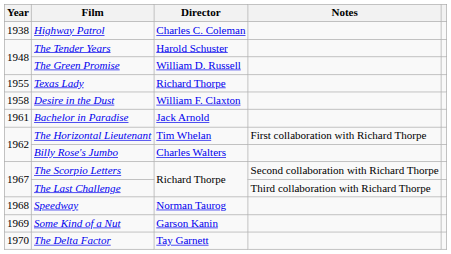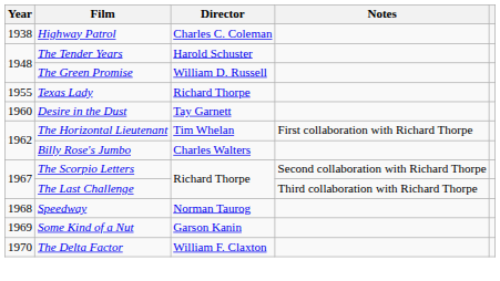 <table class="wikitable">
 <tr>
 <th>Year</th>
 <th>Film</th>
 <th>Director</th>
 <th>Notes</th>
 <th></th>
 </tr>
 <tr>
 <td>1938</td>
 <td><em><a href='#'>Highway Patrol</a></em></td>
 <td><a href='#'>Charles C. Coleman</a></td>
 <td></td>
 <td></td>
 </tr>
 <tr>
 <td rowspan=2>1948</td>
 <td><em><a href='#'>The Tender Years</a></em></td>
 <td><a href='#'>Harold Schuster</a></td>
 <td></td>
 <td></td>
 </tr>
 <tr>
 <td><em><a href='#'>The Green Promise</a></em></td>
 <td><a href='#'>William D. Russell</a></td>
 <td></td>
 <td></td>
 </tr>
 <tr>
 <td>1955</td>
 <td><em><a href='#'>Texas Lady</a></em></td>
 <td><a href='#'>Richard Thorpe</a></td>
 <td></td>
 <td></td>
 </tr>
 <tr>
-<td>1958</td>
+<td>1960</td>
 <td><em><a href='#'>Desire in the Dust</a></em></td>
-<td><a href='#'>William F. Claxton</a></td>
-<td></td>
-<td></td>
-</tr>
-<tr>
-<td>1961</td>
-<td><em><a href='#'>Bachelor in Paradise</a></em></td>
-<td><a href='#'>Jack Arnold</a></td>
+<td><a href='#'>Tay Garnett</a></td>
 <td></td>
 <td></td>
 </tr>
 <tr>
 <td rowspan=2>1962</td>
 <td><em><a href='#'>The Horizontal Lieutenant</a></em></td>
 <td><a href='#'>Tim Whelan</a></td>
 <td>First collaboration with Richard Thorpe</td>
 <td></td>
 </tr>
 <tr>
 <td><em><a href='#'>Billy Rose's Jumbo</a></em></td>
 <td><a href='#'>Charles Walters</a></td>
 <td></td>
 <td></td>
 </tr>
 <tr>
 <td rowspan=2>1967</td>
 <td><em><a href='#'>The Scorpio Letters</a></em></td>
 <td rowspan=2>Richard Thorpe</td>
 <td>Second collaboration with Richard Thorpe</td>
 <td></td>
 </tr>
 <tr>
 <td><em><a href='#'>The Last Challenge</a></em></td>
 <td>Third collaboration with Richard Thorpe</td>
 <td></td>
 </tr>
 <tr>
 <td>1968</td>
 <td><em><a href='#'>Speedway</a></em></td>
 <td><a href='#'>Norman Taurog</a></td>
 <td></td>
 <td></td>
 </tr>
 <tr>
 <td>1969</td>
 <td><em><a href='#'>Some Kind of a Nut</a></em></td>
 <td><a href='#'>Garson Kanin</a></td>
 <td></td>
 <td></td>
 </tr>
 <tr>
 <td>1970</td>
 <td><em><a href='#'>The Delta Factor</a></em></td>
-<td><a href='#'>Tay Garnett</a></td>
+<td><a href='#'>William F. Claxton</a></td>
 <td></td>
 <td></td>
 </tr>
 </table>
